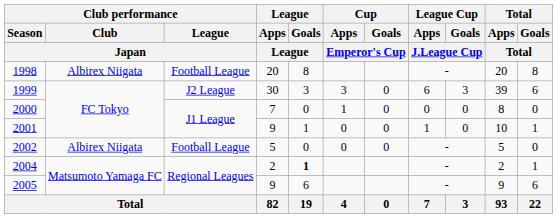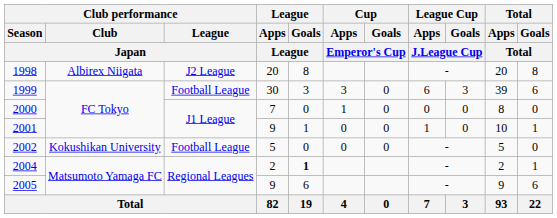 <table class="wikitable" style="text-align:center;">
 <tr>
 <th colspan=3>Club performance</th>
 <th colspan=2>League</th>
 <th colspan=2>Cup</th>
 <th colspan=2>League Cup</th>
 <th colspan=2>Total</th>
 </tr>
 <tr>
 <th>Season</th>
 <th>Club</th>
 <th>League</th>
 <th>Apps</th>
 <th>Goals</th>
 <th>Apps</th>
 <th>Goals</th>
 <th>Apps</th>
 <th>Goals</th>
 <th>Apps</th>
 <th>Goals</th>
 </tr>
 <tr>
 <th colspan=3>Japan</th>
 <th colspan=2>League</th>
 <th colspan=2><a href='#'>Emperor's Cup</a></th>
 <th colspan=2><a href='#'>J.League Cup</a></th>
 <th colspan=2>Total</th>
 </tr>
 <tr>
 <td><a href='#'>1998</a></td>
 <td><a href='#'>Albirex Niigata</a></td>
-<td><a href='#'>Football League</a></td>
+<td><a href='#'>J2 League</a></td>
 <td>20</td>
 <td>8</td>
 <td></td>
 <td></td>
 <td colspan="2">-</td>
 <td>20</td>
 <td>8</td>
 </tr>
 <tr>
 <td><a href='#'>1999</a></td>
 <td rowspan="3"><a href='#'>FC Tokyo</a></td>
-<td><a href='#'>J2 League</a></td>
+<td><a href='#'>Football League</a></td>
 <td>30</td>
 <td>3</td>
 <td>3</td>
 <td>0</td>
 <td>6</td>
 <td>3</td>
 <td>39</td>
 <td>6</td>
 </tr>
 <tr>
 <td><a href='#'>2000</a></td>
 <td rowspan="2"><a href='#'>J1 League</a></td>
 <td>7</td>
 <td>0</td>
 <td>1</td>
 <td>0</td>
 <td>0</td>
 <td>0</td>
 <td>8</td>
 <td>0</td>
 </tr>
 <tr>
 <td><a href='#'>2001</a></td>
 <td>9</td>
 <td>1</td>
 <td>0</td>
 <td>0</td>
 <td>1</td>
 <td>0</td>
 <td>10</td>
 <td>1</td>
 </tr>
 <tr>
 <td><a href='#'>2002</a></td>
-<td><a href='#'>Albirex Niigata</a></td>
+<td><a href='#'>Kokushikan University</a></td>
 <td><a href='#'>Football League</a></td>
 <td>5</td>
 <td>0</td>
 <td>0</td>
 <td>0</td>
 <td colspan="2">-</td>
 <td>5</td>
 <td>0</td>
 </tr>
 <tr>
 <td><a href='#'>2004</a></td>
 <td rowspan="2"><a href='#'>Matsumoto Yamaga FC</a></td>
 <td rowspan="2"><a href='#'>Regional Leagues</a></td>
 <td>2</td>
 <td><strong>1</strong></td>
 <td></td>
 <td></td>
 <td colspan="2">-</td>
 <td>2</td>
 <td>1</td>
 </tr>
 <tr>
 <td><a href='#'>2005</a></td>
 <td>9</td>
 <td>6</td>
 <td></td>
 <td></td>
 <td colspan="2">-</td>
 <td>9</td>
 <td>6</td>
 </tr>
 <tr>
 <th colspan=3>Total</th>
 <th>82</th>
 <th>19</th>
 <th>4</th>
 <th>0</th>
 <th>7</th>
 <th>3</th>
 <th>93</th>
 <th>22</th>
 </tr>
 </table>
